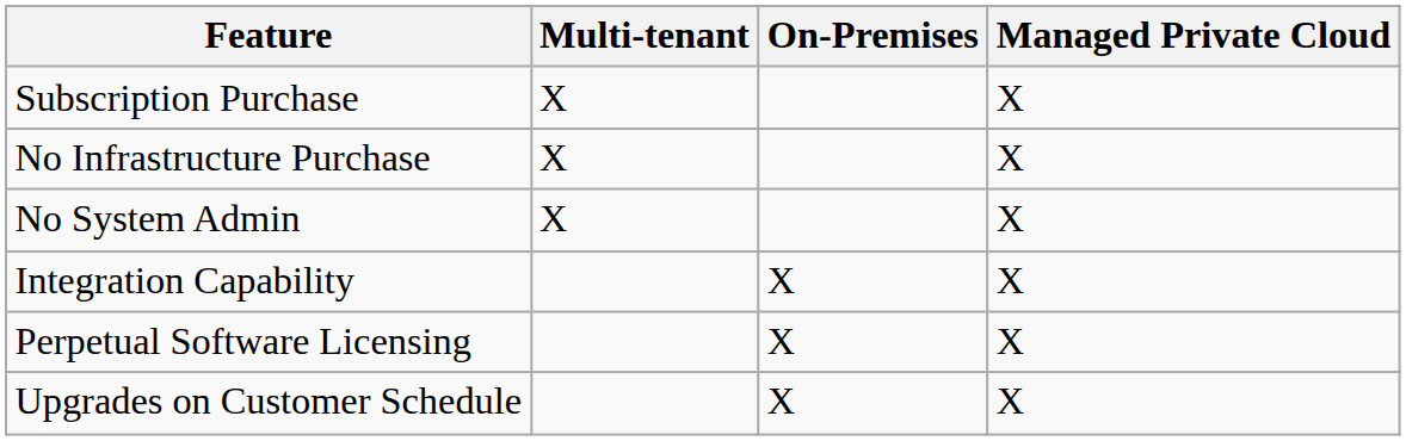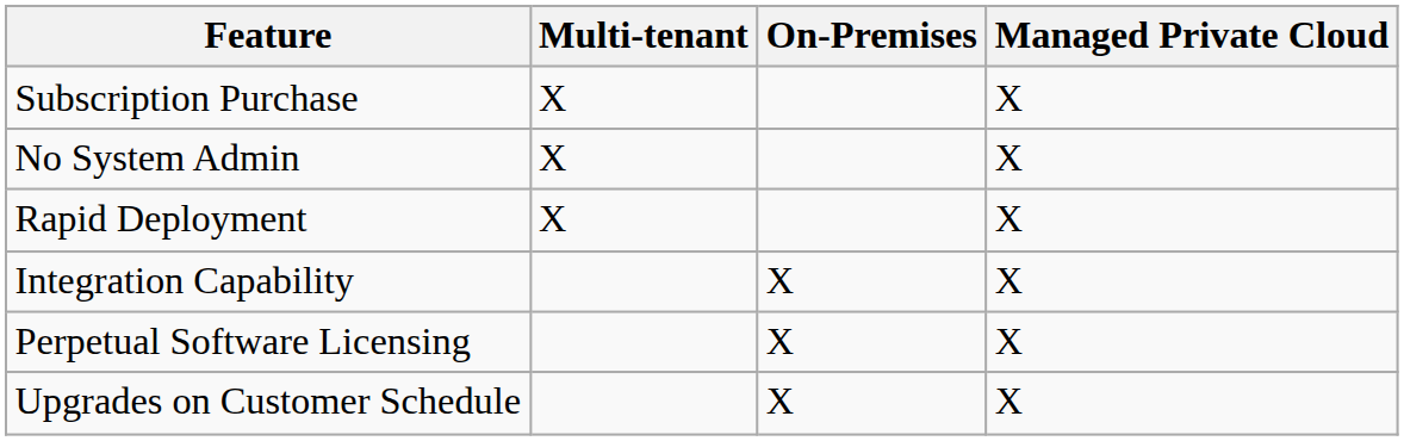 <table class="wikitable">
 <tr>
 <th>Feature</th>
 <th>Multi-tenant</th>
 <th>On-Premises</th>
 <th>Managed Private Cloud</th>
 </tr>
 <tr>
 <td>Subscription Purchase</td>
 <td>X</td>
 <td></td>
 <td>X</td>
 </tr>
 <tr>
-<td>No Infrastructure Purchase</td>
+<td>No System Admin</td>
 <td>X</td>
 <td></td>
 <td>X</td>
 </tr>
 <tr>
-<td>No System Admin</td>
+<td>Rapid Deployment</td>
 <td>X</td>
 <td></td>
 <td>X</td>
 </tr>
 <tr>
 <td>Integration Capability</td>
 <td></td>
 <td>X</td>
 <td>X</td>
 </tr>
 <tr>
 <td>Perpetual Software Licensing</td>
 <td></td>
 <td>X</td>
 <td>X</td>
 </tr>
 <tr>
 <td>Upgrades on Customer Schedule</td>
 <td></td>
 <td>X</td>
 <td>X</td>
 </tr>
 </table>
